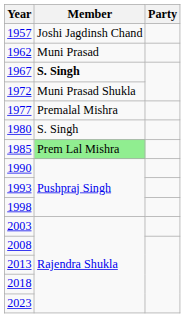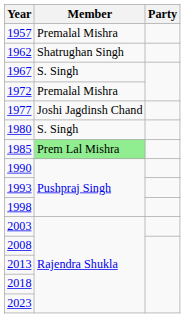 <table class="wikitable sortable">
 <tr>
 <th>Year</th>
 <th>Member</th>
 <th colspan="2">Party</th>
 </tr>
 <tr>
 <td><a href='#'>1957</a></td>
-<td>Joshi Jagdinsh Chand</td>
+<td>Premalal Mishra</td>
 <td></td>
 </tr>
 <tr>
 <td><a href='#'>1962</a></td>
-<td>Muni Prasad</td>
+<td>Shatrughan Singh</td>
 <td></td>
 </tr>
 <tr>
 <td><a href='#'>1967</a></td>
-<td><strong>S. Singh</strong></td>
+<td>S. Singh</td>
 </tr>
 <tr>
 <td><a href='#'>1972</a></td>
-<td>Muni Prasad Shukla</td>
+<td>Premalal Mishra</td>
 </tr>
 <tr>
 <td><a href='#'>1977</a></td>
-<td>Premalal Mishra</td>
+<td>Joshi Jagdinsh Chand</td>
 <td></td>
 </tr>
 <tr>
 <td><a href='#'>1980</a></td>
 <td>S. Singh</td>
 <td></td>
 </tr>
 <tr>
 <td><a href='#'>1985</a></td>
 <td style="background: lightgreen;">Prem Lal Mishra</td>
 <td></td>
 </tr>
 <tr>
 <td><a href='#'>1990</a></td>
 <td rowspan=3><a href='#'>Pushpraj Singh</a></td>
 <td></td>
 </tr>
 <tr>
 <td><a href='#'>1993</a></td>
 </tr>
 <tr>
 <td><a href='#'>1998</a></td>
 <td></td>
 </tr>
 <tr>
 <td><a href='#'>2003</a></td>
 <td rowspan=5><a href='#'>Rajendra Shukla</a></td>
 <td></td>
 </tr>
 <tr>
 <td><a href='#'>2008</a></td>
 </tr>
 <tr>
 <td><a href='#'>2013</a></td>
 </tr>
 <tr>
 <td><a href='#'>2018</a></td>
 </tr>
 <tr>
 <td><a href='#'>2023</a></td>
 </tr>
 </table>
